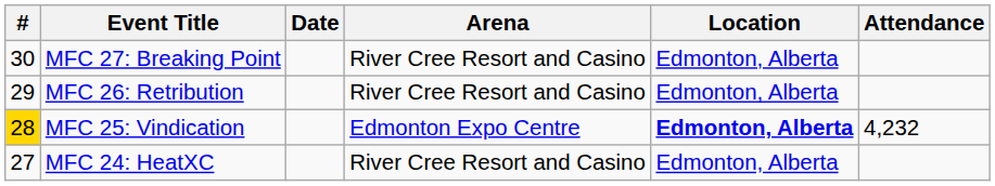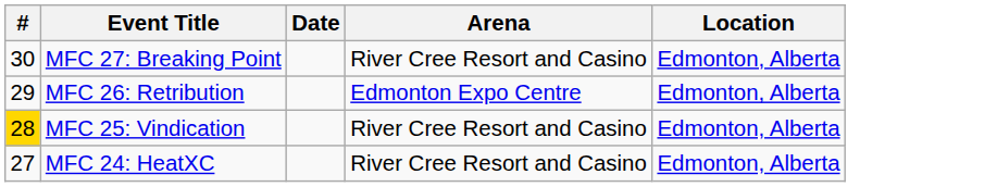 <table class="sortable wikitable succession-box" style="font-size:90%;">
 <tr>
 <th scope="col">#</th>
 <th scope="col">Event Title</th>
 <th scope="col">Date</th>
 <th scope="col">Arena</th>
 <th scope="col">Location</th>
-<th scope="col">Attendance</th>
 </tr>
 <tr>
 <td align=center>30</td>
 <td><a href='#'>MFC 27: Breaking Point</a></td>
 <td></td>
 <td>River Cree Resort and Casino</td>
 <td><a href='#'>Edmonton, Alberta</a></td>
-<td></td>
 </tr>
 <tr>
 <td align=center>29</td>
 <td><a href='#'>MFC 26: Retribution</a></td>
 <td></td>
-<td>River Cree Resort and Casino</td>
+<td><a href='#'>Edmonton Expo Centre</a></td>
 <td><a href='#'>Edmonton, Alberta</a></td>
-<td></td>
 </tr>
 <tr>
 <td align=center style="background: gold;">28</td>
 <td><a href='#'>MFC 25: Vindication</a></td>
 <td></td>
-<td><a href='#'>Edmonton Expo Centre</a></td>
-<td><strong><a href='#'>Edmonton, Alberta</a></strong></td>
-<td>4,232</td>
+<td>River Cree Resort and Casino</td>
+<td><a href='#'>Edmonton, Alberta</a></td>
 </tr>
 <tr>
 <td align=center>27</td>
 <td><a href='#'>MFC 24: HeatXC</a></td>
 <td></td>
 <td>River Cree Resort and Casino</td>
 <td><a href='#'>Edmonton, Alberta</a></td>
-<td></td>
 </tr>
 </table>
